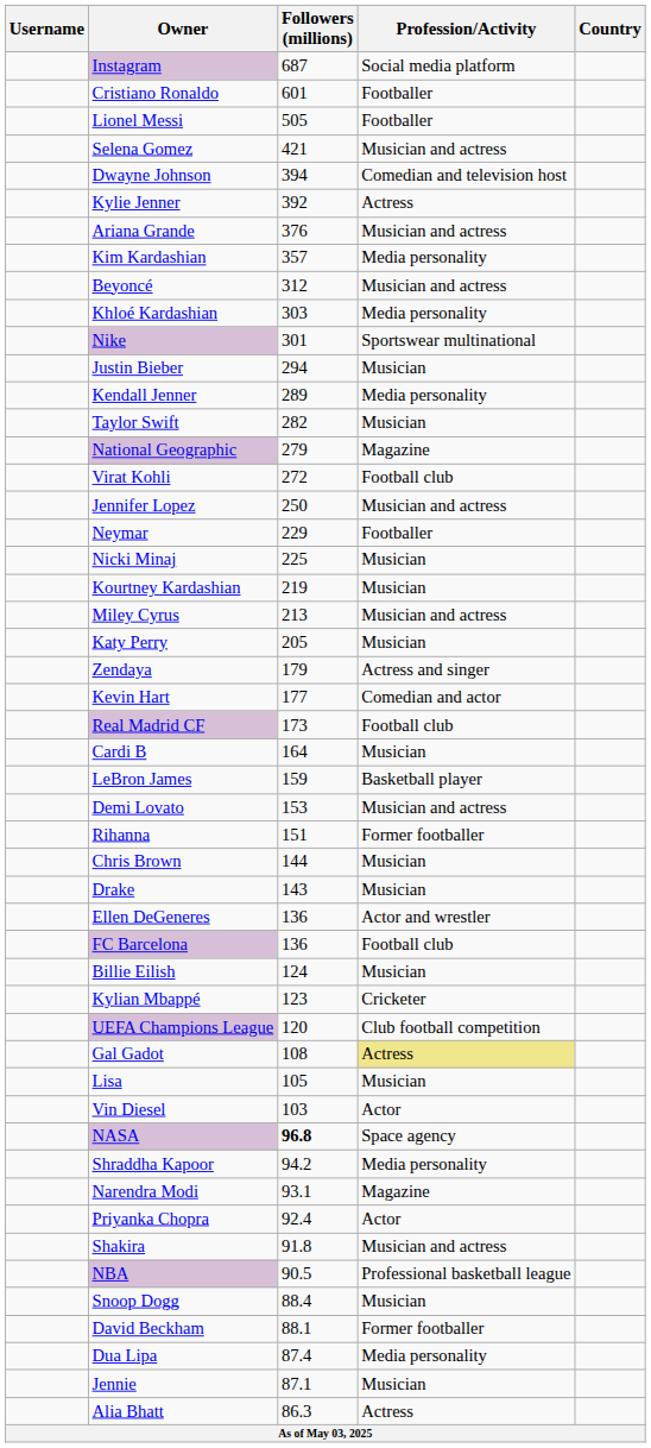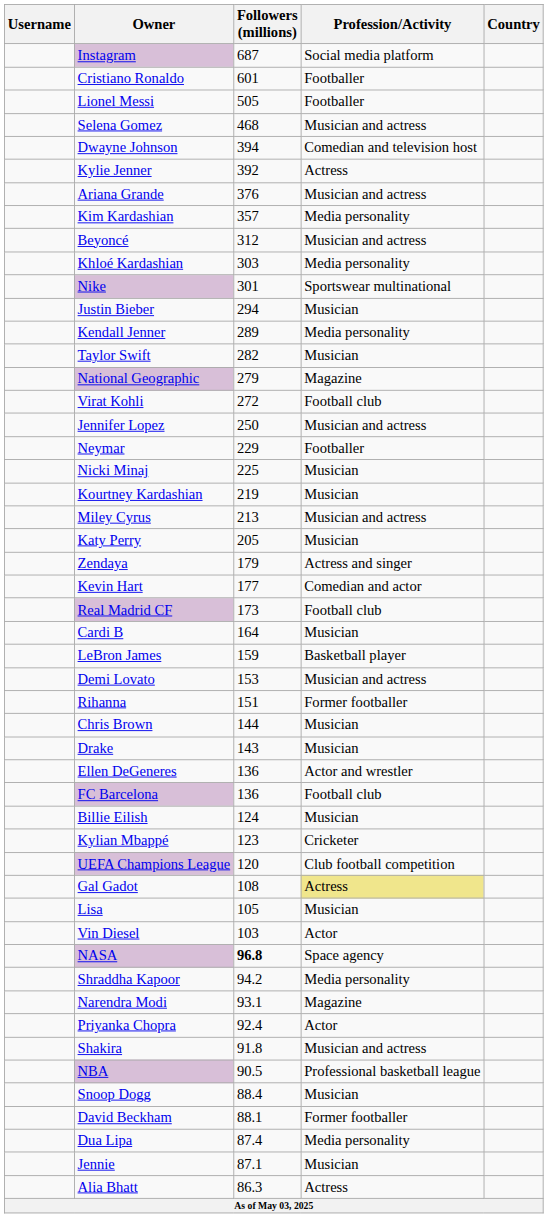 <table class="sortable wikitable sticky-header static-row-numbers sort-under col4center">
 <tr>
 <th>Username</th>
 <th>Owner</th>
 <th>Followers<br>(millions)</th>
 <th>Profession/Activity</th>
 <th>Country</th>
 </tr>
 <tr>
 <td></td>
 <td scope="row" style="background-color:#D8BFD8"><a href='#'>Instagram</a></td>
 <td>687</td>
 <td>Social media platform</td>
 <td></td>
 </tr>
 <tr>
 <td></td>
 <td><a href='#'>Cristiano Ronaldo</a></td>
 <td>601</td>
 <td>Footballer</td>
 <td></td>
 </tr>
 <tr>
 <td></td>
 <td><a href='#'>Lionel Messi</a></td>
 <td>505</td>
 <td>Footballer</td>
 <td></td>
 </tr>
 <tr>
 <td></td>
 <td><a href='#'>Selena Gomez</a></td>
-<td>421</td>
+<td>468</td>
 <td>Musician and actress</td>
 <td></td>
 </tr>
 <tr>
 <td></td>
 <td><a href='#'>Dwayne Johnson</a></td>
 <td>394</td>
 <td>Comedian and television host</td>
 <td></td>
 </tr>
 <tr>
 <td></td>
 <td><a href='#'>Kylie Jenner</a></td>
 <td>392</td>
 <td>Actress</td>
 <td></td>
 </tr>
 <tr>
 <td></td>
 <td><a href='#'>Ariana Grande</a></td>
 <td>376</td>
 <td>Musician and actress</td>
 <td></td>
 </tr>
 <tr>
 <td></td>
 <td><a href='#'>Kim Kardashian</a></td>
 <td>357</td>
 <td>Media personality</td>
 <td></td>
 </tr>
 <tr>
 <td></td>
 <td><a href='#'>Beyoncé</a></td>
 <td>312</td>
 <td>Musician and actress</td>
 <td></td>
 </tr>
 <tr>
 <td></td>
 <td><a href='#'>Khloé Kardashian</a></td>
 <td>303</td>
 <td>Media personality</td>
 <td></td>
 </tr>
 <tr>
 <td></td>
 <td scope="row" style="background-color:#D8BFD8"><a href='#'>Nike</a></td>
 <td>301</td>
 <td>Sportswear multinational</td>
 <td></td>
 </tr>
 <tr>
 <td></td>
 <td><a href='#'>Justin Bieber</a></td>
 <td>294</td>
 <td>Musician</td>
 <td></td>
 </tr>
 <tr>
 <td></td>
 <td><a href='#'>Kendall Jenner</a></td>
 <td>289</td>
 <td>Media personality</td>
 <td></td>
 </tr>
 <tr>
 <td></td>
 <td><a href='#'>Taylor Swift</a></td>
 <td>282</td>
 <td>Musician</td>
 <td></td>
 </tr>
 <tr>
 <td></td>
 <td scope="row" style="background-color:#D8BFD8"><a href='#'>National Geographic</a></td>
 <td>279</td>
 <td>Magazine</td>
 <td></td>
 </tr>
 <tr>
 <td></td>
 <td><a href='#'>Virat Kohli</a></td>
 <td>272</td>
 <td>Football club</td>
 <td></td>
 </tr>
 <tr>
 <td></td>
 <td><a href='#'>Jennifer Lopez</a></td>
 <td>250</td>
 <td>Musician and actress</td>
 <td></td>
 </tr>
 <tr>
 <td></td>
 <td><a href='#'>Neymar</a></td>
 <td>229</td>
 <td>Footballer</td>
 <td></td>
 </tr>
 <tr>
 <td></td>
 <td><a href='#'>Nicki Minaj</a></td>
 <td>225</td>
 <td>Musician</td>
 <td></td>
 </tr>
 <tr>
 <td></td>
 <td><a href='#'>Kourtney Kardashian</a></td>
 <td>219</td>
 <td>Musician</td>
 <td></td>
 </tr>
 <tr>
 <td></td>
 <td><a href='#'>Miley Cyrus</a></td>
 <td>213</td>
 <td>Musician and actress</td>
 <td></td>
 </tr>
 <tr>
 <td></td>
 <td><a href='#'>Katy Perry</a></td>
 <td>205</td>
 <td>Musician</td>
 <td></td>
 </tr>
 <tr>
 <td></td>
 <td><a href='#'>Zendaya</a></td>
 <td>179</td>
 <td>Actress and singer</td>
 <td></td>
 </tr>
 <tr>
 <td></td>
 <td><a href='#'>Kevin Hart</a></td>
 <td>177</td>
 <td>Comedian and actor</td>
 <td></td>
 </tr>
 <tr>
 <td></td>
 <td scope="row" style="background-color:#D8BFD8"><a href='#'>Real Madrid CF</a></td>
 <td>173</td>
 <td>Football club</td>
 <td></td>
 </tr>
 <tr>
 <td></td>
 <td><a href='#'>Cardi B</a></td>
 <td>164</td>
 <td>Musician</td>
 <td></td>
 </tr>
 <tr>
 <td></td>
 <td><a href='#'>LeBron James</a></td>
 <td>159</td>
 <td>Basketball player</td>
 <td></td>
 </tr>
 <tr>
 <td></td>
 <td><a href='#'>Demi Lovato</a></td>
 <td>153</td>
 <td>Musician and actress</td>
 <td></td>
 </tr>
 <tr>
 <td></td>
 <td><a href='#'>Rihanna</a></td>
 <td>151</td>
 <td>Former footballer</td>
 <td></td>
 </tr>
 <tr>
 <td></td>
 <td><a href='#'>Chris Brown</a></td>
 <td>144</td>
 <td>Musician</td>
 <td></td>
 </tr>
 <tr>
 <td></td>
 <td><a href='#'>Drake</a></td>
 <td>143</td>
 <td>Musician</td>
 <td><br></td>
 </tr>
 <tr>
 <td></td>
 <td><a href='#'>Ellen DeGeneres</a></td>
 <td>136</td>
 <td>Actor and wrestler</td>
 <td></td>
 </tr>
 <tr>
 <td></td>
 <td scope="row" style="background-color:#D8BFD8"><a href='#'>FC Barcelona</a></td>
 <td>136</td>
 <td>Football club</td>
 <td></td>
 </tr>
 <tr>
 <td></td>
 <td><a href='#'>Billie Eilish</a></td>
 <td>124</td>
 <td>Musician</td>
 <td></td>
 </tr>
 <tr>
 <td></td>
 <td><a href='#'>Kylian Mbappé</a></td>
 <td>123</td>
 <td>Cricketer</td>
 <td></td>
 </tr>
 <tr>
 <td></td>
 <td scope="row" style="background-color:#D8BFD8"><a href='#'>UEFA Champions League</a></td>
 <td>120</td>
 <td>Club football competition</td>
 <td></td>
 </tr>
 <tr>
 <td></td>
 <td><a href='#'>Gal Gadot</a></td>
 <td>108</td>
 <td style="background: khaki;">Actress</td>
 <td></td>
 </tr>
 <tr>
 <td></td>
 <td><a href='#'>Lisa</a></td>
 <td>105</td>
 <td>Musician</td>
 <td></td>
 </tr>
 <tr>
 <td></td>
 <td><a href='#'>Vin Diesel</a></td>
 <td>103</td>
 <td>Actor</td>
 <td></td>
 </tr>
 <tr>
 <td></td>
 <td scope="row" style="background-color:#D8BFD8"><a href='#'>NASA</a></td>
 <td><strong>96.8</strong></td>
 <td>Space agency</td>
 <td></td>
 </tr>
 <tr>
 <td></td>
 <td><a href='#'>Shraddha Kapoor</a></td>
 <td>94.2</td>
 <td>Media personality</td>
 <td></td>
 </tr>
 <tr>
 <td></td>
 <td><a href='#'>Narendra Modi</a></td>
 <td>93.1</td>
 <td>Magazine</td>
 <td></td>
 </tr>
 <tr>
 <td></td>
 <td><a href='#'>Priyanka Chopra</a></td>
 <td>92.4</td>
 <td>Actor</td>
 <td></td>
 </tr>
 <tr>
 <td></td>
 <td><a href='#'>Shakira</a></td>
 <td>91.8</td>
 <td>Musician and actress</td>
 <td></td>
 </tr>
 <tr>
 <td></td>
 <td scope="row" style="background-color:#D8BFD8"><a href='#'>NBA</a></td>
 <td>90.5</td>
 <td>Professional basketball league</td>
 <td><br></td>
 </tr>
 <tr>
 <td></td>
 <td><a href='#'>Snoop Dogg</a></td>
 <td>88.4</td>
 <td>Musician</td>
 <td></td>
 </tr>
 <tr>
 <td></td>
 <td><a href='#'>David Beckham</a></td>
 <td>88.1</td>
 <td>Former footballer</td>
 <td></td>
 </tr>
 <tr>
 <td></td>
 <td><a href='#'>Dua Lipa</a></td>
 <td>87.4</td>
 <td>Media personality</td>
 <td><br></td>
 </tr>
 <tr>
 <td></td>
 <td><a href='#'>Jennie</a></td>
 <td>87.1</td>
 <td>Musician</td>
 <td></td>
 </tr>
 <tr>
 <td></td>
 <td><a href='#'>Alia Bhatt</a></td>
 <td>86.3</td>
 <td>Actress</td>
 <td></td>
 </tr>
 <tr>
 <th colspan="6" style="text-align:center; font-size:8pt;">As of May 03, 2025</th>
 </tr>
 </table>
